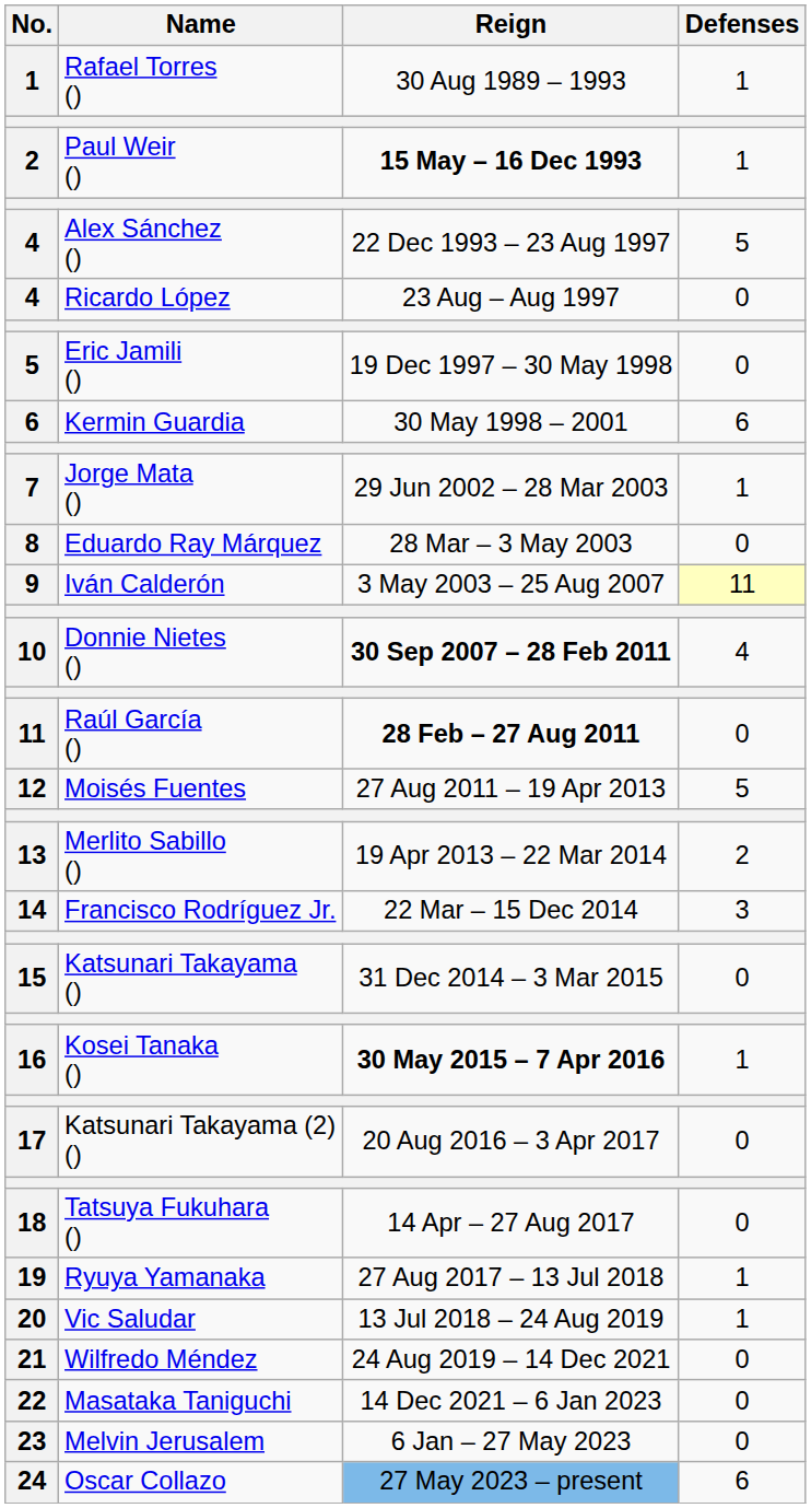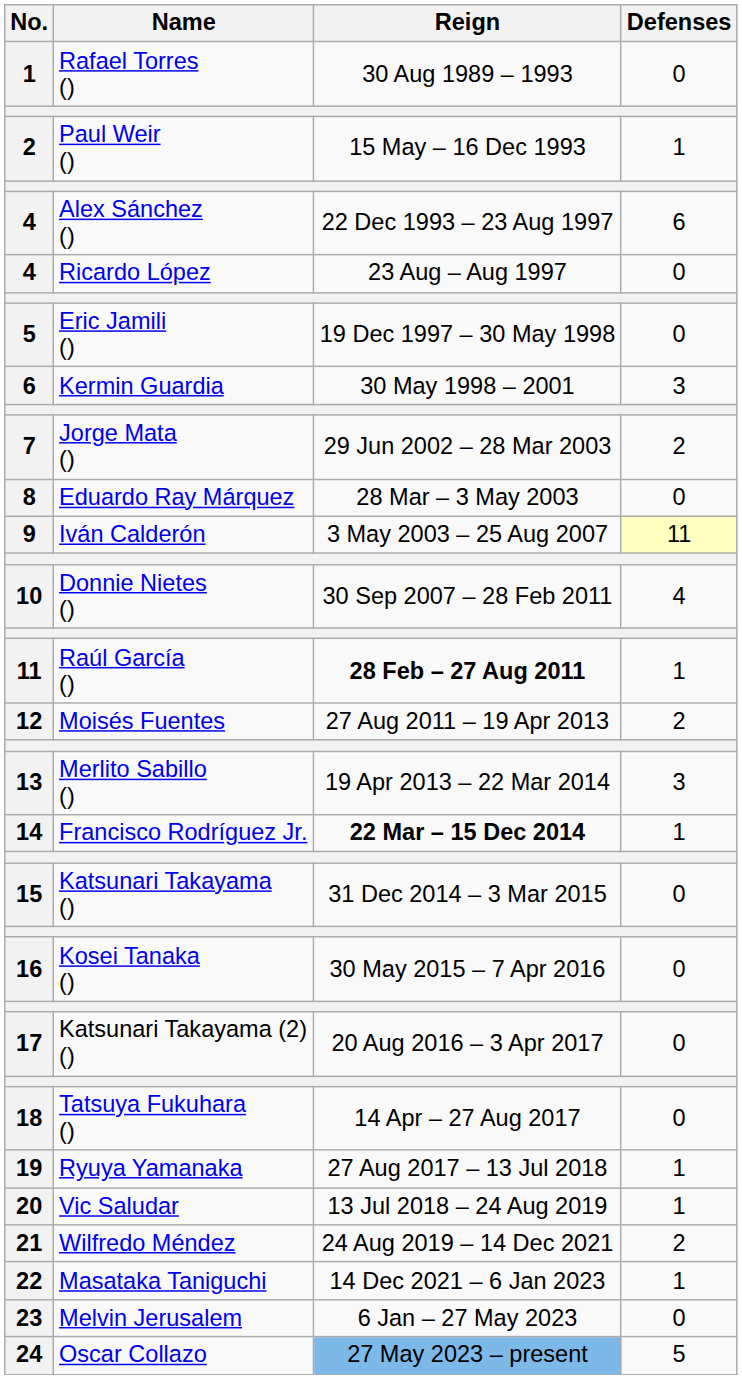 <table class="wikitable sortable" style="width:80%;">
 <tr>
 <th>No.</th>
 <th>Name</th>
 <th>Reign</th>
 <th>Defenses</th>
 </tr>
 <tr align=center>
 <th>1</th>
 <td align=left><a href='#'>Rafael Torres</a><br>()</td>
 <td>30 Aug 1989 – 1993</td>
-<td>1</td>
+<td>0</td>
 </tr>
 <tr align=center>
 <th colspan="4"></th>
 </tr>
 <tr align=center>
 <th>2</th>
 <td align=left><a href='#'>Paul Weir</a><br>()</td>
-<td><strong>15 May – 16 Dec 1993</strong></td>
+<td>15 May – 16 Dec 1993</td>
 <td>1</td>
 </tr>
 <tr align=center>
 <th colspan="4"></th>
 </tr>
 <tr align=center>
 <th>4</th>
 <td align=left><a href='#'>Alex Sánchez</a><br>()</td>
 <td>22 Dec 1993 – 23 Aug 1997</td>
-<td>5</td>
+<td>6</td>
 </tr>
 <tr align=center>
 <th>4</th>
 <td align=left><a href='#'>Ricardo López</a></td>
 <td>23 Aug – Aug 1997</td>
 <td>0</td>
 </tr>
 <tr align=center>
 <th colspan="4"></th>
 </tr>
 <tr align=center>
 <th>5</th>
 <td align=left><a href='#'>Eric Jamili</a><br>()</td>
 <td>19 Dec 1997 – 30 May 1998</td>
 <td>0</td>
 </tr>
 <tr align=center>
 <th>6</th>
 <td align=left><a href='#'>Kermin Guardia</a></td>
 <td>30 May 1998 – 2001</td>
-<td>6</td>
+<td>3</td>
 </tr>
 <tr align=center>
 <th colspan="4"></th>
 </tr>
 <tr align=center>
 <th>7</th>
 <td align=left><a href='#'>Jorge Mata</a><br>()</td>
 <td>29 Jun 2002 – 28 Mar 2003</td>
-<td>1</td>
+<td>2</td>
 </tr>
 <tr align=center>
 <th>8</th>
 <td align=left><a href='#'>Eduardo Ray Márquez</a></td>
 <td>28 Mar – 3 May 2003</td>
 <td>0</td>
 </tr>
 <tr align=center>
 <th>9</th>
 <td align=left><a href='#'>Iván Calderón</a></td>
 <td>3 May 2003 – 25 Aug 2007</td>
 <td style="background:#ffffbf;">11</td>
 </tr>
 <tr align=center>
 <th colspan="4"></th>
 </tr>
 <tr align=center>
 <th>10</th>
 <td align=left><a href='#'>Donnie Nietes</a><br>()</td>
-<td><strong>30 Sep 2007 – 28 Feb 2011</strong></td>
+<td>30 Sep 2007 – 28 Feb 2011</td>
 <td>4</td>
 </tr>
 <tr align=center>
 <th colspan="4"></th>
 </tr>
 <tr align=center>
 <th>11</th>
 <td align=left><a href='#'>Raúl García</a><br>()</td>
 <td><strong>28 Feb – 27 Aug 2011</strong></td>
-<td>0</td>
+<td>1</td>
 </tr>
 <tr align=center>
 <th>12</th>
 <td align=left><a href='#'>Moisés Fuentes</a></td>
 <td>27 Aug 2011 – 19 Apr 2013</td>
-<td>5</td>
+<td>2</td>
 </tr>
 <tr align=center>
 <th colspan="4"></th>
 </tr>
 <tr align=center>
 <th>13</th>
 <td align=left><a href='#'>Merlito Sabillo</a><br>()</td>
 <td>19 Apr 2013 – 22 Mar 2014</td>
-<td>2</td>
+<td>3</td>
 </tr>
 <tr align=center>
 <th>14</th>
 <td align=left><a href='#'>Francisco Rodríguez Jr.</a></td>
-<td>22 Mar – 15 Dec 2014</td>
-<td>3</td>
+<td><strong>22 Mar – 15 Dec 2014</strong></td>
+<td>1</td>
 </tr>
 <tr align=center>
 <th colspan="4"></th>
 </tr>
 <tr align=center>
 <th>15</th>
 <td align=left><a href='#'>Katsunari Takayama</a><br>()</td>
 <td>31 Dec 2014 – 3 Mar 2015</td>
 <td>0</td>
 </tr>
 <tr align=center>
 <th colspan="4"></th>
 </tr>
 <tr align=center>
 <th>16</th>
 <td align=left><a href='#'>Kosei Tanaka</a><br>()</td>
-<td><strong>30 May 2015 – 7 Apr 2016</strong></td>
-<td>1</td>
+<td>30 May 2015 – 7 Apr 2016</td>
+<td>0</td>
 </tr>
 <tr align=center>
 <th colspan="4"></th>
 </tr>
 <tr align=center>
 <th>17</th>
 <td align=left>Katsunari Takayama (2)<br>()</td>
 <td>20 Aug 2016 – 3 Apr 2017</td>
 <td>0</td>
 </tr>
 <tr align=center>
 <th colspan="4"></th>
 </tr>
 <tr align=center>
 <th>18</th>
 <td align=left><a href='#'>Tatsuya Fukuhara</a><br>()</td>
 <td>14 Apr – 27 Aug 2017</td>
 <td>0</td>
 </tr>
 <tr align=center>
 <th>19</th>
 <td align=left><a href='#'>Ryuya Yamanaka</a></td>
 <td>27 Aug 2017 – 13 Jul 2018</td>
 <td>1</td>
 </tr>
 <tr align=center>
 <th>20</th>
 <td align=left><a href='#'>Vic Saludar</a></td>
 <td>13 Jul 2018 – 24 Aug 2019</td>
 <td>1</td>
 </tr>
 <tr align=center>
 <th>21</th>
 <td align=left><a href='#'>Wilfredo Méndez</a></td>
 <td>24 Aug 2019 – 14 Dec 2021</td>
-<td>0</td>
+<td>2</td>
 </tr>
 <tr align=center>
 <th>22</th>
 <td align=left><a href='#'>Masataka Taniguchi</a></td>
 <td>14 Dec 2021 – 6 Jan 2023</td>
-<td>0</td>
+<td>1</td>
 </tr>
 <tr align=center>
 <th>23</th>
 <td align=left><a href='#'>Melvin Jerusalem</a></td>
 <td>6 Jan – 27 May 2023</td>
 <td>0</td>
 </tr>
 <tr align=center>
 <th>24</th>
 <td align=left><a href='#'>Oscar Collazo</a></td>
 <td style="background:#7CB9E8;">27 May 2023 – present</td>
-<td>6</td>
+<td>5</td>
 </tr>
 </table>
